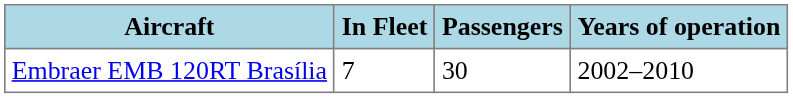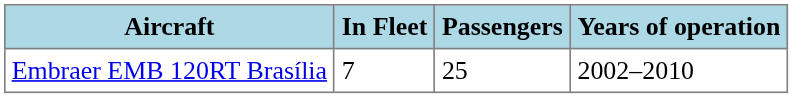 <table class="toccolours" border="1" cellpadding="4" style="margin:1em auto; border-collapse:collapse">
 <tr bgcolor=lightblue>
 <th>Aircraft</th>
 <th>In Fleet</th>
 <th>Passengers</th>
 <th>Years of operation</th>
 </tr>
 <tr>
 <td><a href='#'>Embraer EMB 120RT Brasília</a></td>
 <td>7</td>
-<td>30</td>
+<td>25</td>
 <td>2002–2010</td>
 </tr>
 </table>
